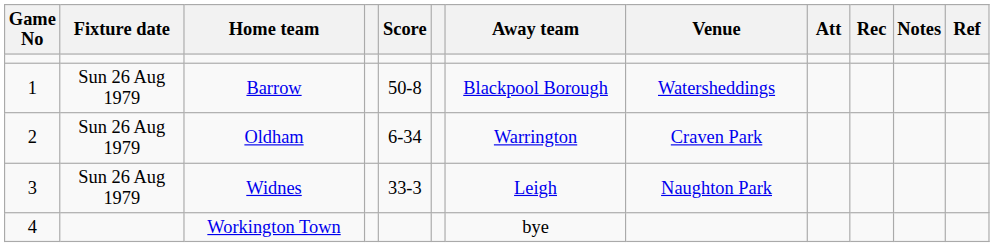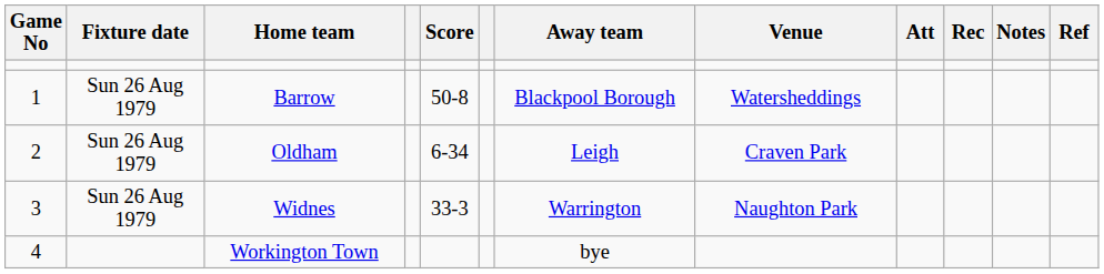 <table class="wikitable" style="text-align:center;">
 <tr>
 <th width=20 abbr="No">Game No</th>
 <th width=100 abbr="Date">Fixture date</th>
 <th width=150 abbr="Home team">Home team</th>
 <th width=5 abbr="space"></th>
 <th width=20 abbr="Score">Score</th>
 <th width=5 abbr="space"></th>
 <th width=150 abbr="Away team">Away team</th>
 <th width=150 abbr="Venue">Venue</th>
 <th width=30 abbr="Att">Att</th>
 <th width=30 abbr="Rec">Rec</th>
 <th width=20 abbr="Notes">Notes</th>
 <th width=30 abbr="Ref">Ref</th>
 </tr>
 <tr>
 <td></td>
 <td></td>
 <td></td>
 <td></td>
 <td></td>
 <td></td>
 <td></td>
 <td></td>
 <td></td>
 <td></td>
 <td></td>
 </tr>
 <tr>
 <td>1</td>
 <td>Sun 26 Aug 1979</td>
 <td><a href='#'>Barrow</a></td>
 <td></td>
 <td>50-8</td>
 <td></td>
 <td><a href='#'>Blackpool Borough</a></td>
 <td><a href='#'>Watersheddings</a></td>
 <td></td>
 <td></td>
 <td></td>
 <td></td>
 </tr>
 <tr>
 <td>2</td>
 <td>Sun 26 Aug 1979</td>
 <td><a href='#'>Oldham</a></td>
 <td></td>
 <td>6-34</td>
 <td></td>
-<td><a href='#'>Warrington</a></td>
+<td><a href='#'>Leigh</a></td>
 <td><a href='#'>Craven Park</a></td>
 <td></td>
 <td></td>
 <td></td>
 <td></td>
 </tr>
 <tr>
 <td>3</td>
 <td>Sun 26 Aug 1979</td>
 <td><a href='#'>Widnes</a></td>
 <td></td>
 <td>33-3</td>
 <td></td>
-<td><a href='#'>Leigh</a></td>
+<td><a href='#'>Warrington</a></td>
 <td><a href='#'>Naughton Park</a></td>
 <td></td>
 <td></td>
 <td></td>
 <td></td>
 </tr>
 <tr>
 <td>4</td>
 <td></td>
 <td><a href='#'>Workington Town</a></td>
 <td></td>
 <td></td>
 <td></td>
 <td>bye</td>
 <td></td>
 <td></td>
 <td></td>
 <td></td>
 <td></td>
 </tr>
 </table>
